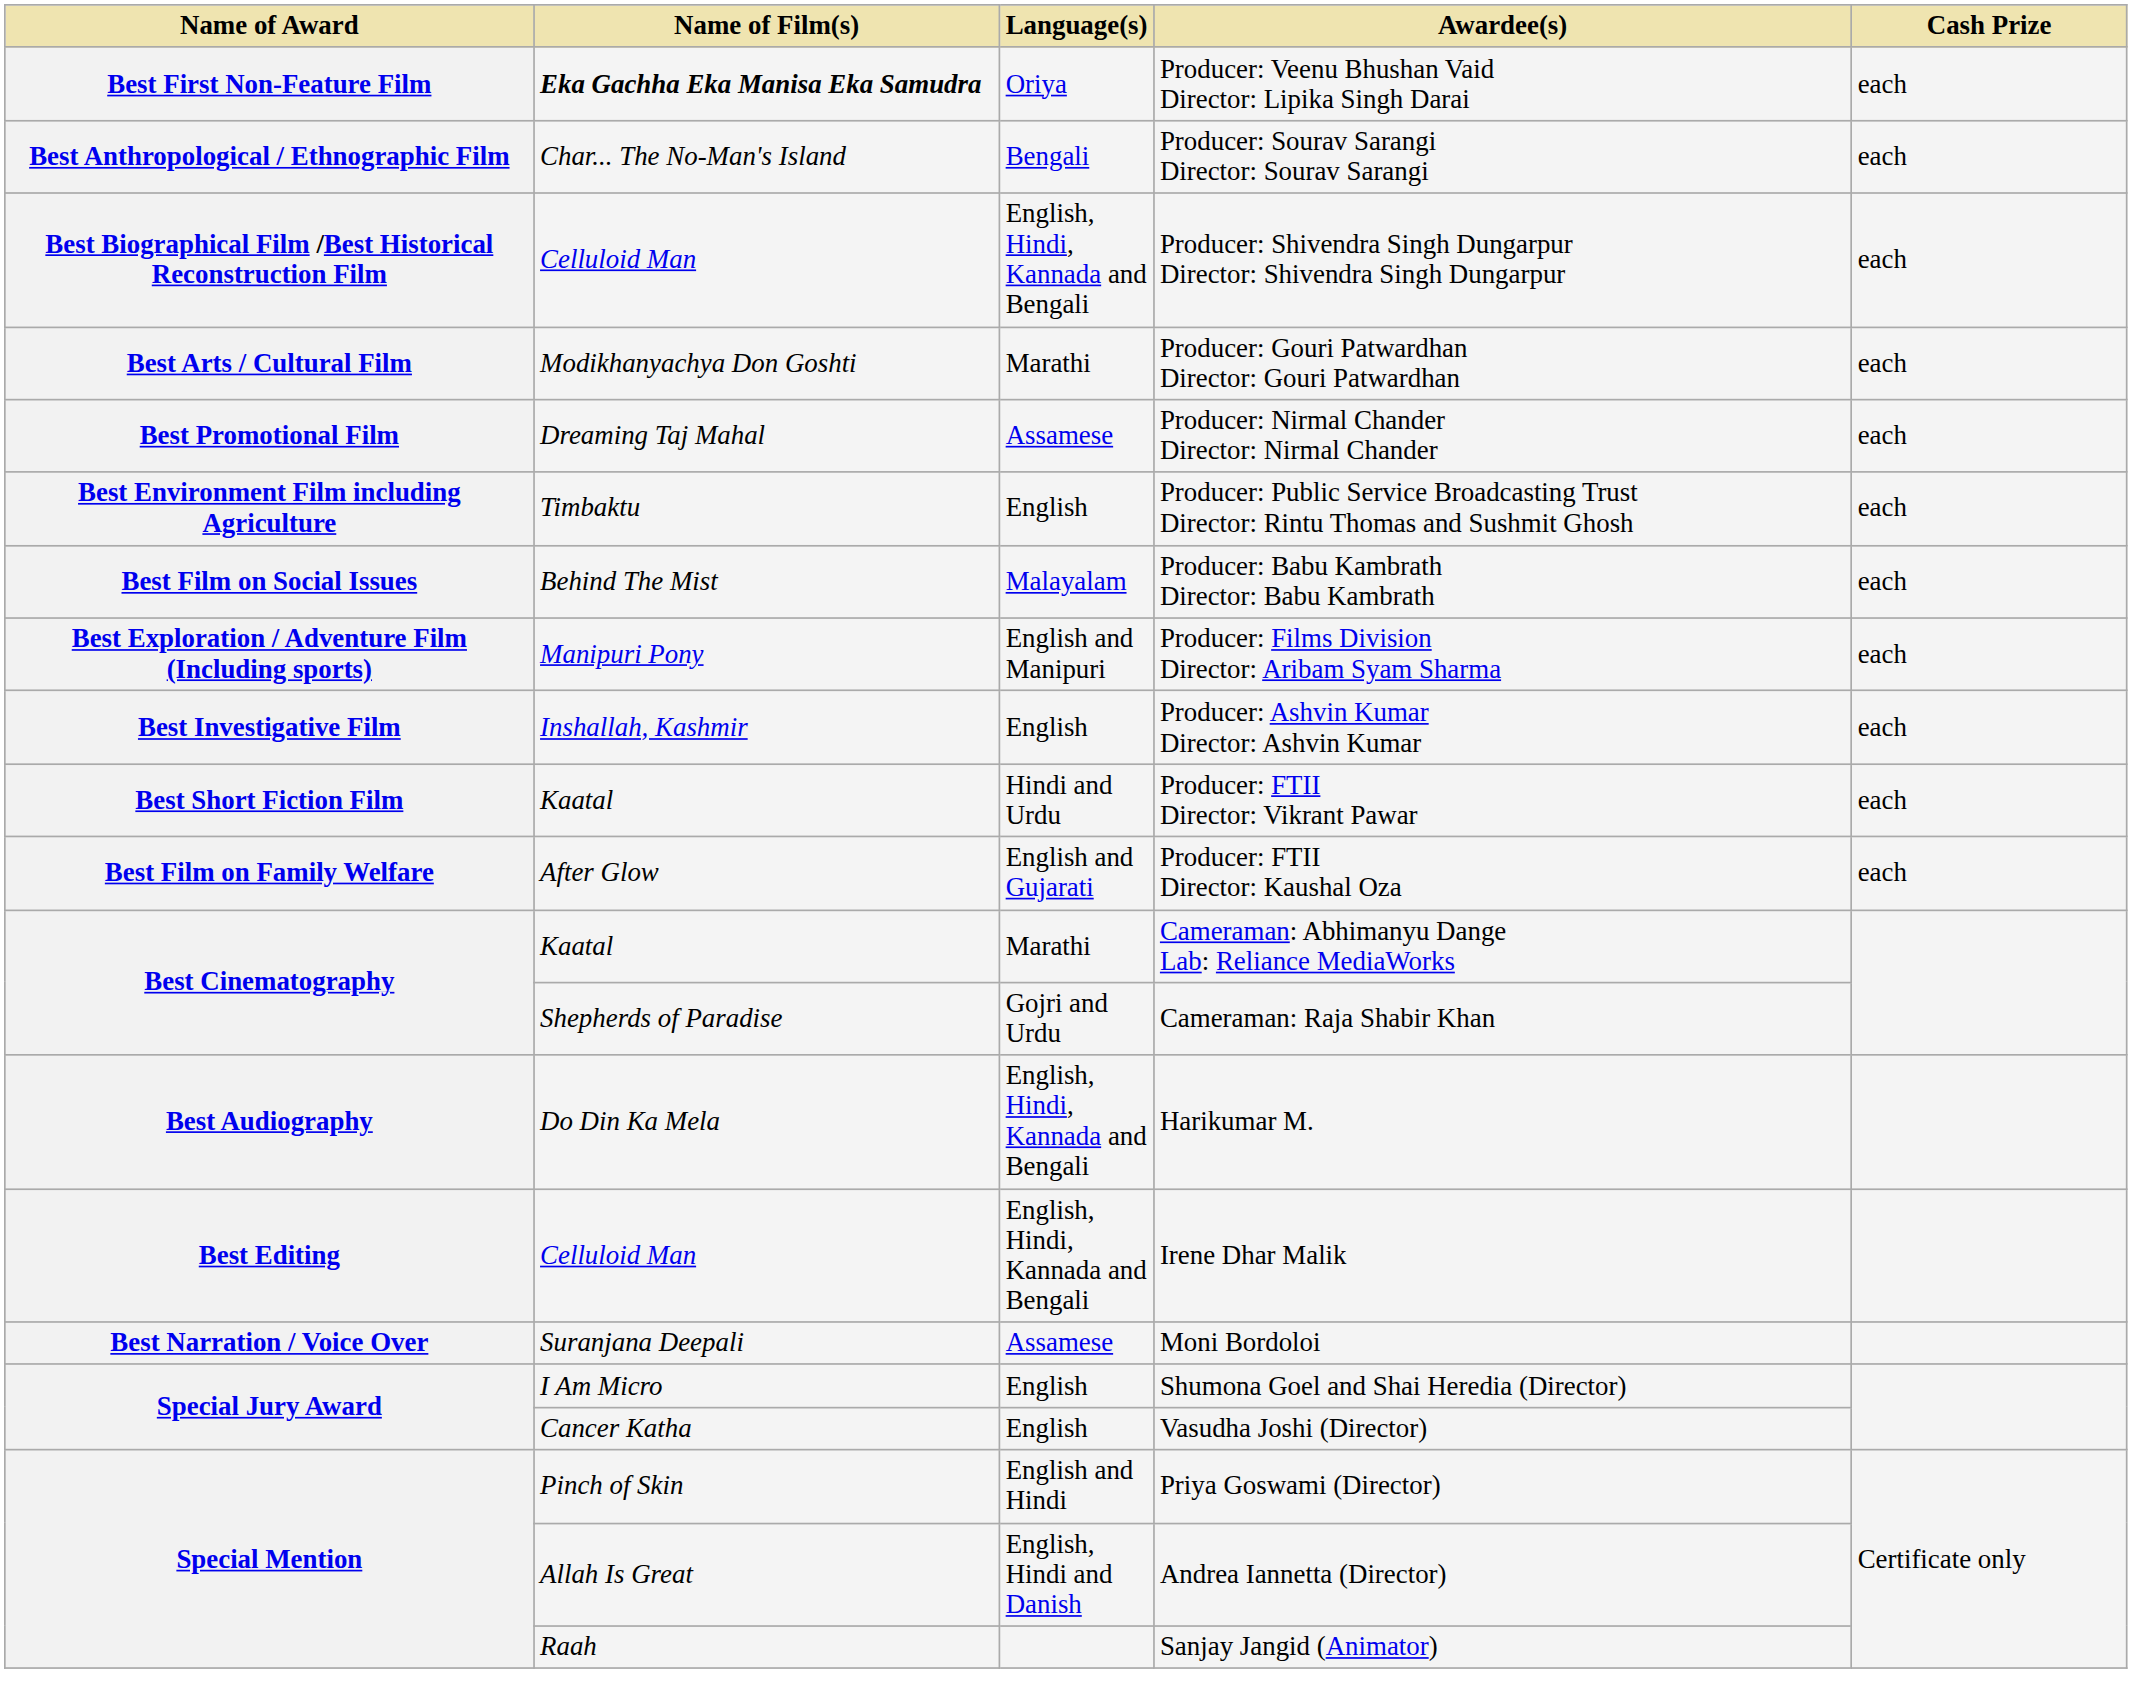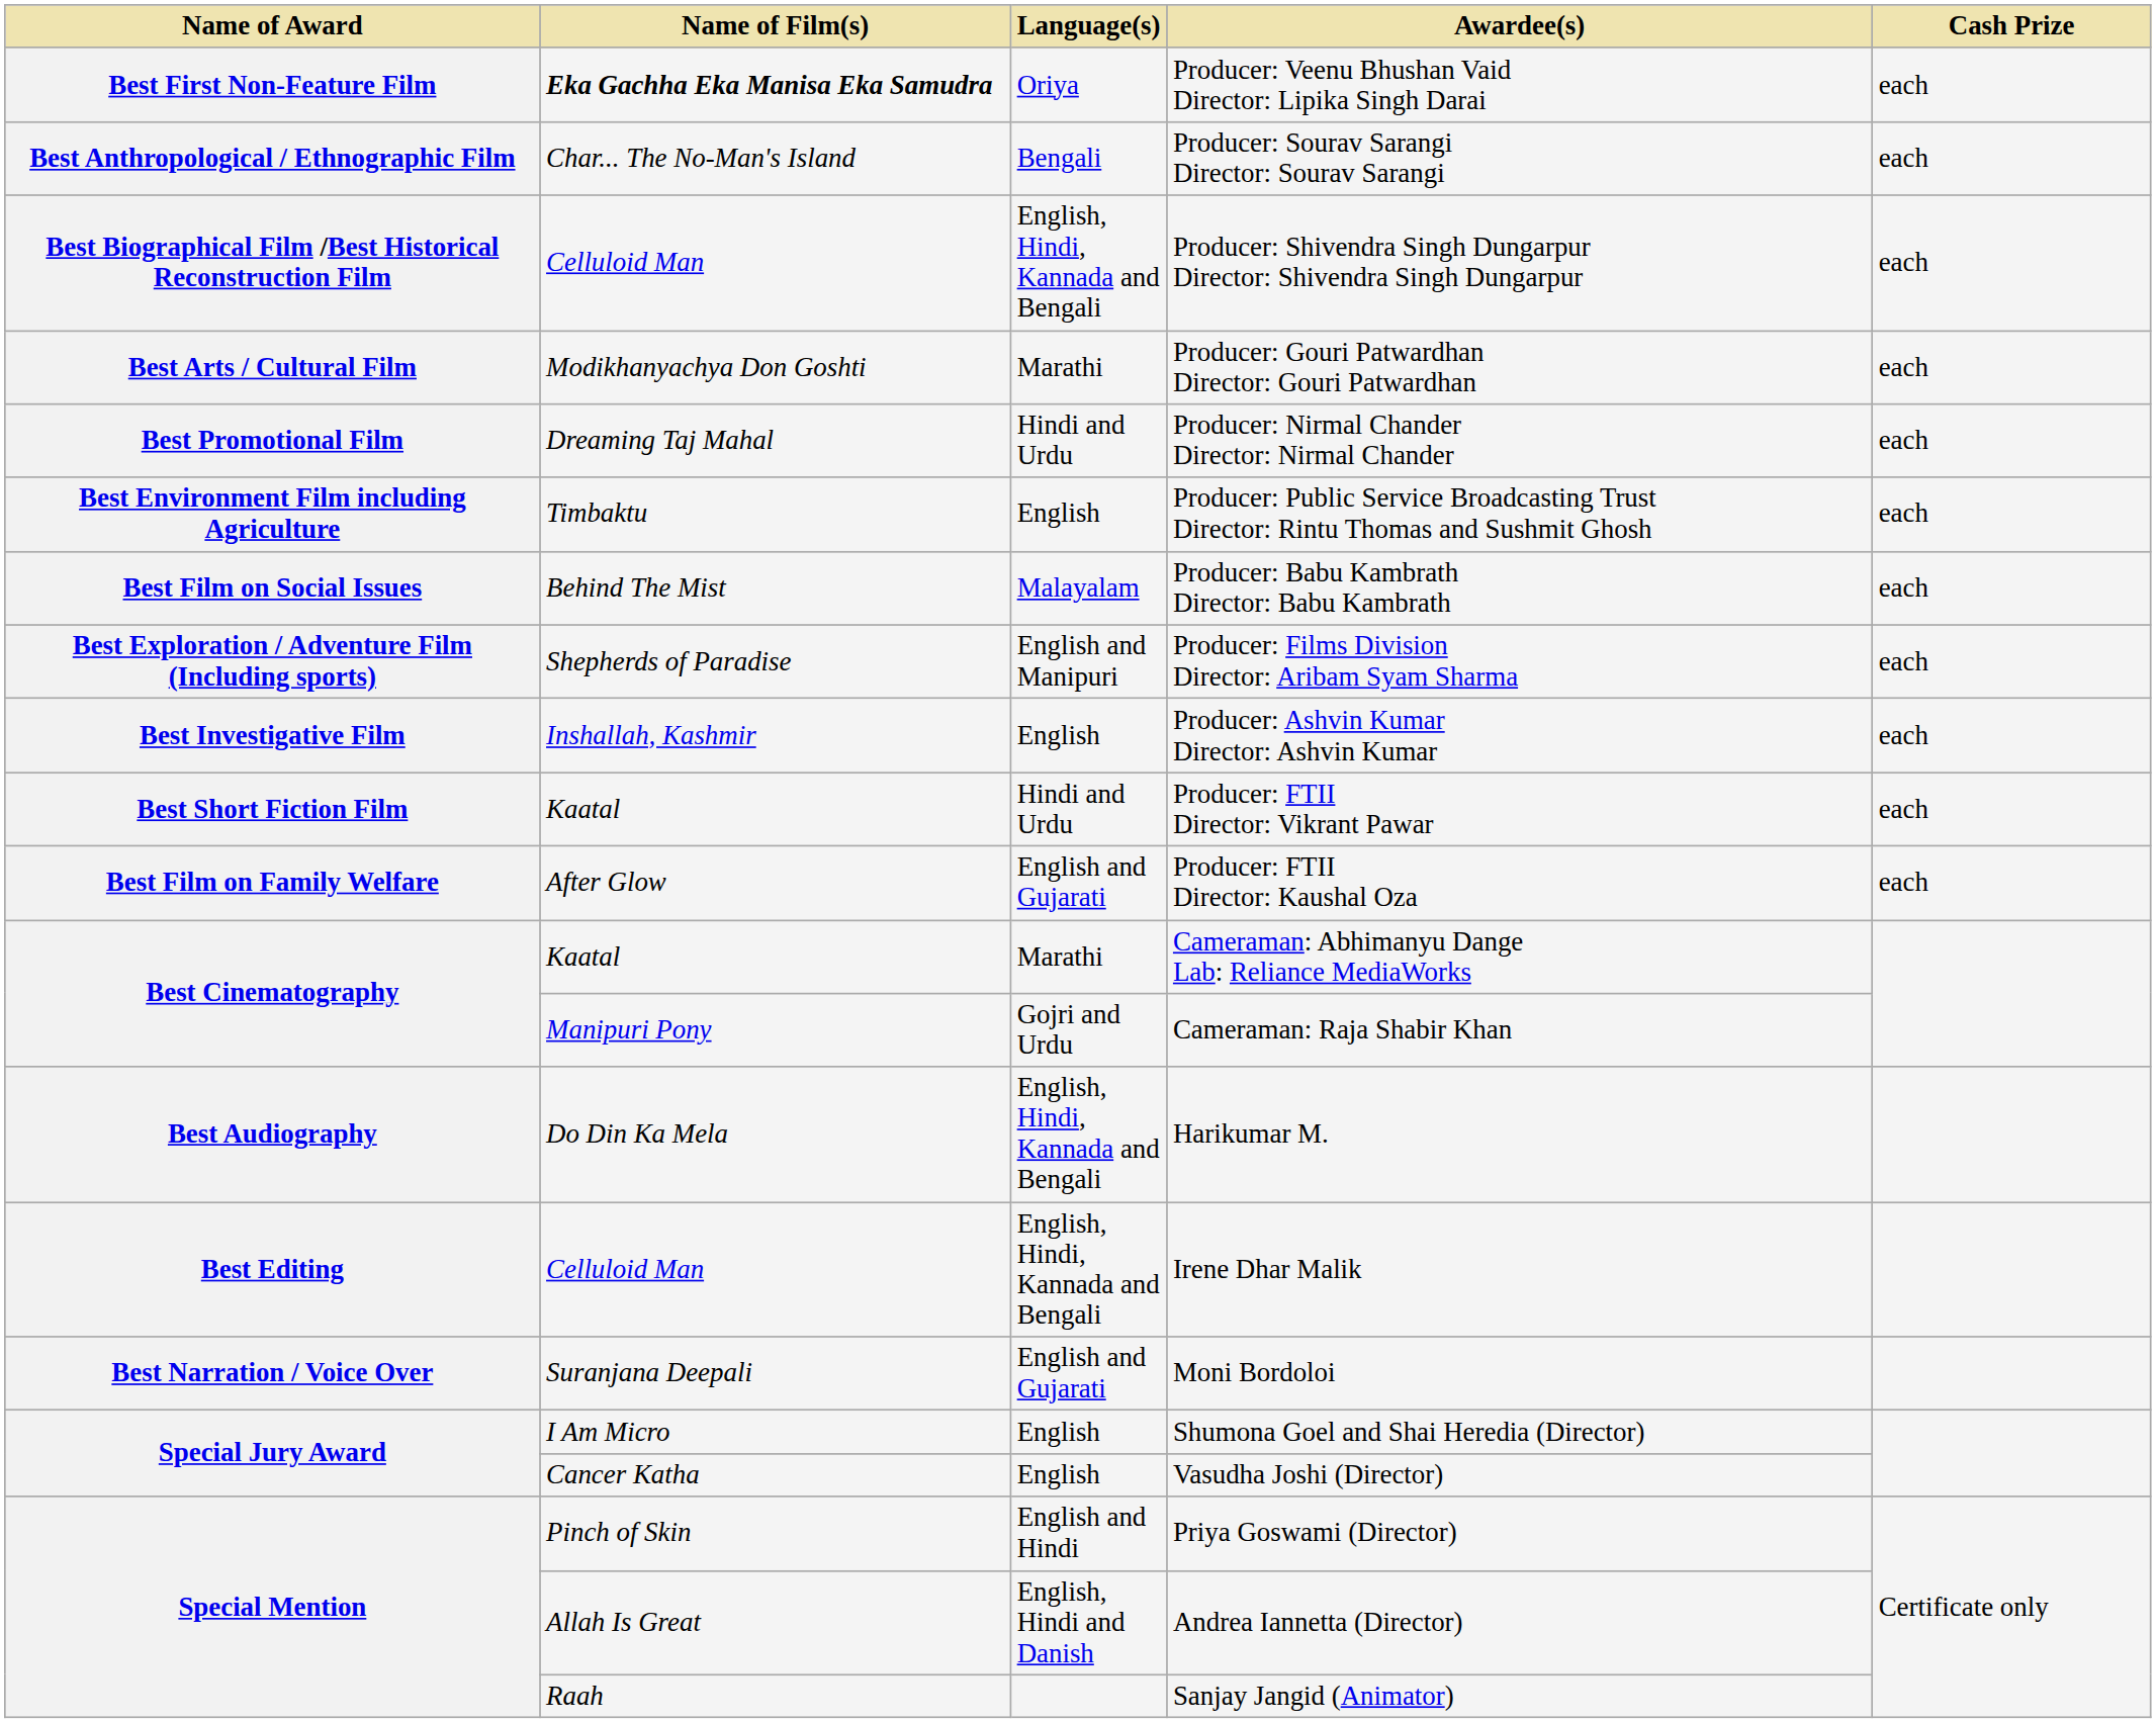 <table class="wikitable plainrowheaders" style="width:100%;background-color:#F4F4F4;">
 <tr>
 <th scope="col" style="background-color:#EFE4B0;width:25%;">Name of Award</th>
 <th scope="col" style="background-color:#EFE4B0;width:22%;">Name of Film(s)</th>
 <th scope="col" style="background-color:#EFE4B0;width:7%;">Language(s)</th>
 <th scope="col" style="background-color:#EFE4B0;width:33%;">Awardee(s)</th>
 <th scope="col" style="background-color:#EFE4B0;width:13%;">Cash Prize</th>
 </tr>
 <tr>
 <th scope="row"><a href='#'>Best First Non-Feature Film</a></th>
 <td><strong><em>Eka Gachha Eka Manisa Eka Samudra</em></strong></td>
 <td><a href='#'>Oriya</a></td>
 <td>Producer: Veenu Bhushan Vaid<br>Director: Lipika Singh Darai</td>
 <td> each</td>
 </tr>
 <tr>
 <th scope="row"><a href='#'>Best Anthropological / Ethnographic Film</a></th>
 <td><em>Char... The No-Man's Island</em></td>
 <td><a href='#'>Bengali</a></td>
 <td>Producer: Sourav Sarangi<br>Director: Sourav Sarangi</td>
 <td> each</td>
 </tr>
 <tr>
 <th scope="row"><a href='#'>Best Biographical Film</a> /<a href='#'>Best Historical Reconstruction Film</a></th>
 <td><em><a href='#'>Celluloid Man</a></em></td>
 <td>English, <a href='#'>Hindi</a>, <a href='#'>Kannada</a> and Bengali</td>
 <td>Producer: Shivendra Singh Dungarpur<br>Director: Shivendra Singh Dungarpur</td>
 <td> each</td>
 </tr>
 <tr>
 <th scope="row"><a href='#'>Best Arts / Cultural Film</a></th>
 <td><em>Modikhanyachya Don Goshti</em></td>
 <td>Marathi</td>
 <td>Producer: Gouri Patwardhan<br>Director: Gouri Patwardhan</td>
 <td> each</td>
 </tr>
 <tr>
 <th scope="row"><a href='#'>Best Promotional Film</a></th>
 <td><em>Dreaming Taj Mahal</em></td>
-<td><a href='#'>Assamese</a></td>
+<td>Hindi and Urdu</td>
 <td>Producer: Nirmal Chander<br>Director: Nirmal Chander</td>
 <td> each</td>
 </tr>
 <tr>
 <th scope="row"><a href='#'>Best Environment Film including Agriculture</a></th>
 <td><em>Timbaktu</em></td>
 <td>English</td>
 <td>Producer: Public Service Broadcasting Trust<br>Director: Rintu Thomas and Sushmit Ghosh</td>
 <td> each</td>
 </tr>
 <tr>
 <th scope="row"><a href='#'>Best Film on Social Issues</a></th>
 <td><em>Behind The Mist</em></td>
 <td><a href='#'>Malayalam</a></td>
 <td>Producer: Babu Kambrath<br>Director: Babu Kambrath</td>
 <td> each</td>
 </tr>
 <tr>
 <th scope="row"><a href='#'>Best Exploration / Adventure Film (Including sports)</a></th>
-<td><em><a href='#'>Manipuri Pony</a></em></td>
+<td><em>Shepherds of Paradise</em></td>
 <td>English and Manipuri</td>
 <td>Producer: <a href='#'>Films Division</a><br>Director: <a href='#'>Aribam Syam Sharma</a></td>
 <td> each</td>
 </tr>
 <tr>
 <th scope="row"><a href='#'>Best Investigative Film</a></th>
 <td><em><a href='#'>Inshallah, Kashmir</a></em></td>
 <td>English</td>
 <td>Producer: <a href='#'>Ashvin Kumar</a><br>Director: Ashvin Kumar</td>
 <td> each</td>
 </tr>
 <tr>
 <th scope="row"><a href='#'>Best Short Fiction Film</a></th>
 <td><em>Kaatal</em></td>
 <td>Hindi and Urdu</td>
 <td>Producer: <a href='#'>FTII</a><br>Director: Vikrant Pawar</td>
 <td> each</td>
 </tr>
 <tr>
 <th scope="row"><a href='#'>Best Film on Family Welfare</a></th>
 <td><em>After Glow</em></td>
 <td>English and <a href='#'>Gujarati</a></td>
 <td>Producer: FTII<br>Director: Kaushal Oza</td>
 <td> each</td>
 </tr>
 <tr>
 <th scope="row" rowspan="2"><a href='#'>Best Cinematography</a></th>
 <td><em>Kaatal</em></td>
 <td>Marathi</td>
 <td><a href='#'>Cameraman</a>: Abhimanyu Dange<br><a href='#'>Lab</a>: <a href='#'>Reliance MediaWorks</a></td>
 <td rowspan="2"></td>
 </tr>
 <tr>
-<td><em>Shepherds of Paradise</em></td>
+<td><em><a href='#'>Manipuri Pony</a></em></td>
 <td>Gojri and Urdu</td>
 <td>Cameraman: Raja Shabir Khan</td>
 </tr>
 <tr>
 <th scope="row"><a href='#'>Best Audiography</a></th>
 <td><em>Do Din Ka Mela</em></td>
 <td>English, <a href='#'>Hindi</a>, <a href='#'>Kannada</a> and Bengali</td>
 <td>Harikumar M.</td>
 <td></td>
 </tr>
 <tr>
 <th scope="row"><a href='#'>Best Editing</a></th>
 <td><em><a href='#'>Celluloid Man</a></em></td>
 <td>English, Hindi, Kannada and Bengali</td>
 <td>Irene Dhar Malik</td>
 <td></td>
 </tr>
 <tr>
 <th scope="row"><a href='#'>Best Narration / Voice Over</a></th>
 <td><em>Suranjana Deepali</em></td>
-<td><a href='#'>Assamese</a></td>
+<td>English and <a href='#'>Gujarati</a></td>
 <td>Moni Bordoloi</td>
 <td></td>
 </tr>
 <tr>
 <th scope="row" rowspan="2"><a href='#'>Special Jury Award</a></th>
 <td><em>I Am Micro</em></td>
 <td>English</td>
 <td>Shumona Goel and Shai Heredia (Director)</td>
 <td rowspan="2"></td>
 </tr>
 <tr>
 <td><em>Cancer Katha</em></td>
 <td>English</td>
 <td>Vasudha Joshi (Director)</td>
 </tr>
 <tr>
 <th scope="row" rowspan="3"><a href='#'>Special Mention</a></th>
 <td><em>Pinch of Skin</em></td>
 <td>English and Hindi</td>
 <td>Priya Goswami (Director)</td>
 <td rowspan="3">Certificate only</td>
 </tr>
 <tr>
 <td><em>Allah Is Great</em></td>
 <td>English, Hindi and <a href='#'>Danish</a></td>
 <td>Andrea Iannetta (Director)</td>
 </tr>
 <tr>
 <td><em>Raah</em></td>
 <td></td>
 <td>Sanjay Jangid (<a href='#'>Animator</a>)</td>
 </tr>
 </table>
